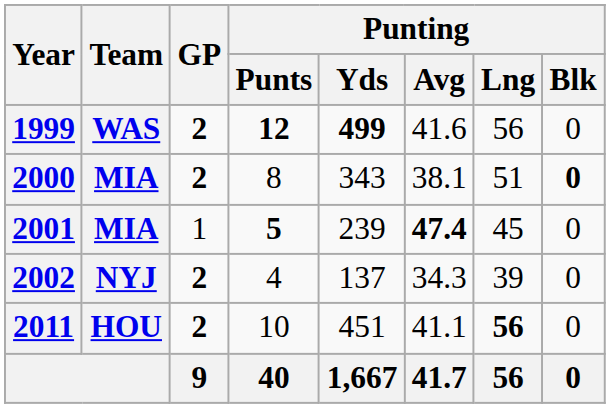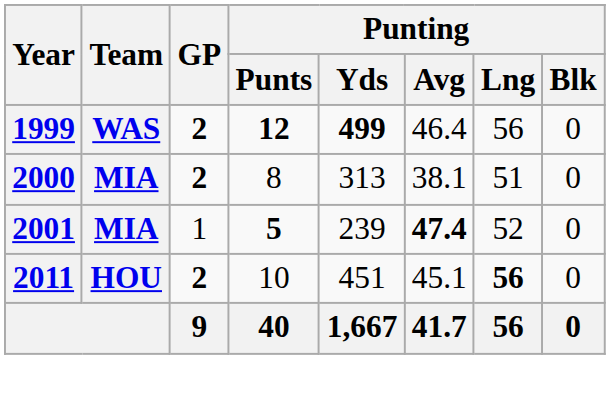 <table class="wikitable" style="text-align:center;">
 <tr>
 <th rowspan="2">Year</th>
 <th rowspan="2">Team</th>
 <th rowspan="2">GP</th>
 <th colspan="5">Punting</th>
 </tr>
 <tr>
 <th>Punts</th>
 <th>Yds</th>
 <th>Avg</th>
 <th>Lng</th>
 <th>Blk</th>
 </tr>
 <tr>
 <th><a href='#'>1999</a></th>
 <th><a href='#'>WAS</a></th>
 <td><strong>2</strong></td>
 <td><strong>12</strong></td>
 <td><strong>499</strong></td>
-<td>41.6</td>
+<td>46.4</td>
 <td>56</td>
 <td>0</td>
 </tr>
 <tr>
 <th><a href='#'>2000</a></th>
 <th><a href='#'>MIA</a></th>
 <td><strong>2</strong></td>
 <td>8</td>
-<td>343</td>
+<td>313</td>
 <td>38.1</td>
 <td>51</td>
-<td><strong>0</strong></td>
+<td>0</td>
 </tr>
 <tr>
 <th><a href='#'>2001</a></th>
 <th><a href='#'>MIA</a></th>
 <td>1</td>
 <td><strong>5</strong></td>
 <td>239</td>
 <td><strong>47.4</strong></td>
-<td>45</td>
-<td>0</td>
-</tr>
-<tr>
-<th><a href='#'>2002</a></th>
-<th><a href='#'>NYJ</a></th>
-<td><strong>2</strong></td>
-<td>4</td>
-<td>137</td>
-<td>34.3</td>
-<td>39</td>
+<td>52</td>
 <td>0</td>
 </tr>
 <tr>
 <th><a href='#'>2011</a></th>
 <th><a href='#'>HOU</a></th>
 <td><strong>2</strong></td>
 <td>10</td>
 <td>451</td>
-<td>41.1</td>
+<td>45.1</td>
 <td><strong>56</strong></td>
 <td>0</td>
 </tr>
 <tr>
 <th colspan="2"></th>
 <th>9</th>
 <th>40</th>
 <th>1,667</th>
 <th>41.7</th>
 <th>56</th>
 <th>0</th>
 </tr>
 </table>
